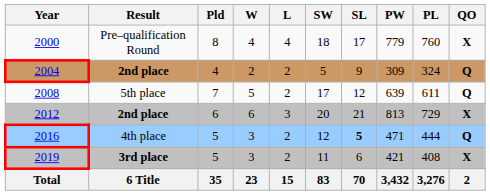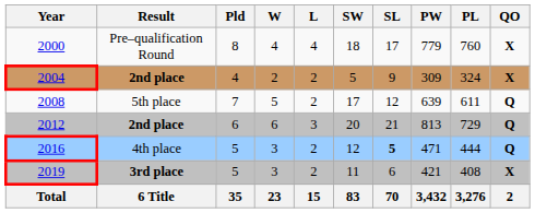 <table class="wikitable" style="text-align: center;font-size:90%;">
 <tr>
 <th width=90>Year</th>
 <th width=120>Result</th>
 <th width=35>Pld</th>
 <th width=35>W</th>
 <th width=35>L</th>
 <th width=35>SW</th>
 <th width=35>SL</th>
 <th width=35>PW</th>
 <th width=35>PL</th>
 <th width=35>QO</th>
 </tr>
 <tr bgcolor=>
 <td> <a href='#'>2000</a></td>
 <td>Pre–qualification Round</td>
 <td>8</td>
 <td>4</td>
 <td>4</td>
 <td>18</td>
 <td>17</td>
 <td>779</td>
 <td>760</td>
 <td><strong>X</strong></td>
 </tr>
 <tr bgcolor=cc9966>
 <td style="border:3px solid red"> <a href='#'>2004</a></td>
 <td><strong>2nd place</strong></td>
 <td>4</td>
 <td>2</td>
 <td>2</td>
 <td>5</td>
 <td>9</td>
 <td>309</td>
 <td>324</td>
-<td><strong>Q</strong></td>
+<td><strong>X</strong></td>
 </tr>
 <tr bgcolor=>
 <td> <a href='#'>2008</a></td>
 <td>5th place</td>
 <td>7</td>
 <td>5</td>
 <td>2</td>
 <td>17</td>
 <td>12</td>
 <td>639</td>
 <td>611</td>
 <td><strong>Q</strong></td>
 </tr>
 <tr bgcolor=silver>
 <td> <a href='#'>2012</a></td>
 <td><strong>2nd place</strong></td>
 <td>6</td>
 <td>6</td>
 <td>3</td>
 <td>20</td>
 <td>21</td>
 <td>813</td>
 <td>729</td>
-<td><strong>X</strong></td>
+<td><strong>Q</strong></td>
 </tr>
 <tr bgcolor=9acdff>
 <td style="border:3px solid red"> <a href='#'>2016</a></td>
 <td>4th place</td>
 <td>5</td>
 <td>3</td>
 <td>2</td>
 <td>12</td>
 <td><strong>5</strong></td>
 <td>471</td>
 <td>444</td>
 <td><strong>Q</strong></td>
 </tr>
 <tr bgcolor=silver>
 <td style="border:3px solid red"> <a href='#'>2019</a></td>
 <td><strong>3rd place</strong></td>
 <td>5</td>
 <td>3</td>
 <td>2</td>
 <td>11</td>
 <td>6</td>
 <td>421</td>
 <td>408</td>
 <td><strong>X</strong></td>
 </tr>
 <tr>
 <th>Total</th>
 <th>6 Title</th>
 <th>35</th>
 <th>23</th>
 <th>15</th>
 <th>83</th>
 <th>70</th>
 <th>3,432</th>
 <th>3,276</th>
 <th>2</th>
 </tr>
 </table>
